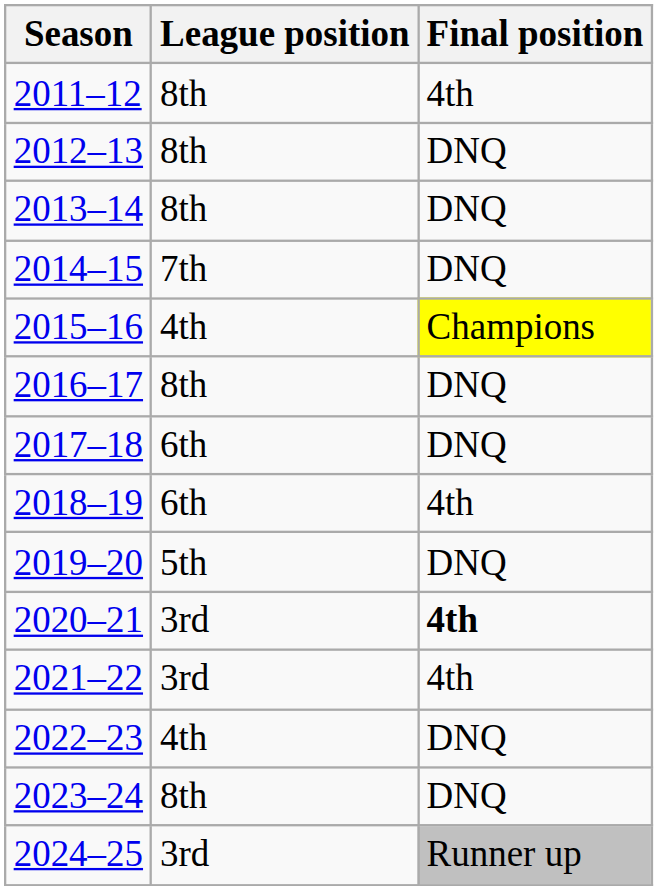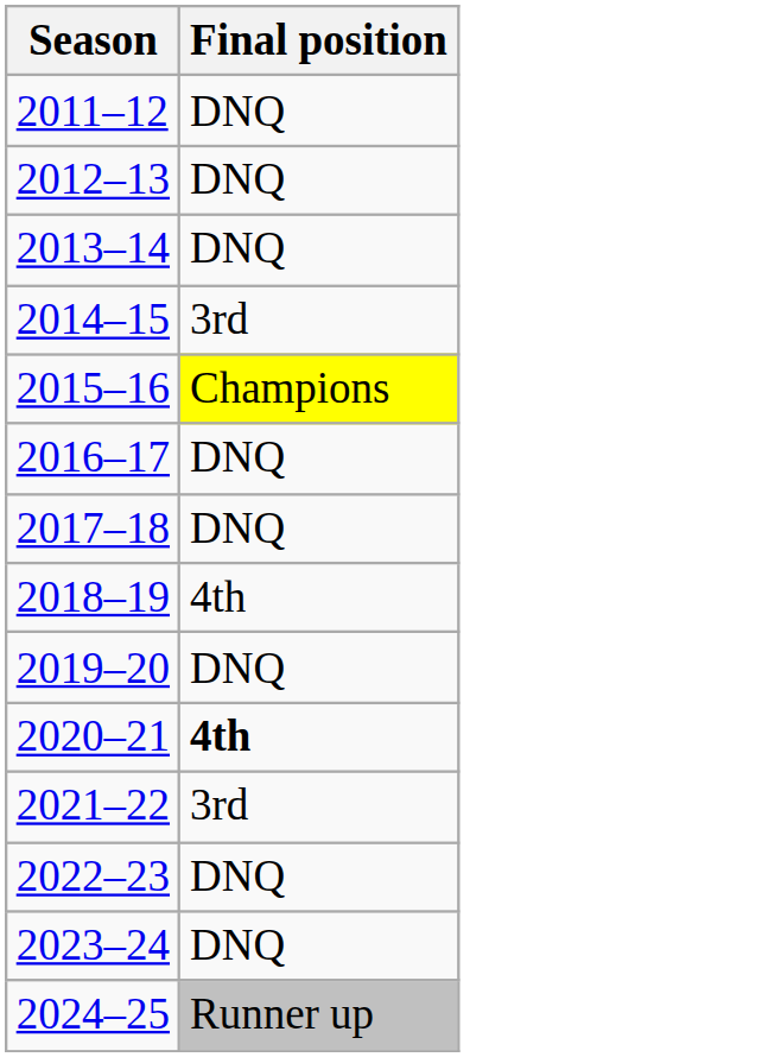 <table class="wikitable">
 <tr style="text-align:center;"|>
 <th>Season</th>
-<th>League position</th>
 <th>Final position</th>
 </tr>
 <tr>
 <td><a href='#'>2011–12</a></td>
-<td>8th</td>
-<td>4th</td>
+<td>DNQ</td>
 </tr>
 <tr>
 <td><a href='#'>2012–13</a></td>
-<td>8th</td>
 <td>DNQ</td>
 </tr>
 <tr>
 <td><a href='#'>2013–14</a></td>
-<td>8th</td>
 <td>DNQ</td>
 </tr>
 <tr>
 <td><a href='#'>2014–15</a></td>
-<td>7th</td>
-<td>DNQ</td>
+<td>3rd</td>
 </tr>
 <tr>
 <td><a href='#'>2015–16</a></td>
-<td>4th</td>
 <td style="background: yellow;">Champions</td>
 </tr>
 <tr>
 <td><a href='#'>2016–17</a></td>
-<td>8th</td>
 <td>DNQ</td>
 </tr>
 <tr>
 <td><a href='#'>2017–18</a></td>
-<td>6th</td>
 <td>DNQ</td>
 </tr>
 <tr>
 <td><a href='#'>2018–19</a></td>
-<td>6th</td>
 <td>4th</td>
 </tr>
 <tr>
 <td><a href='#'>2019–20</a></td>
-<td>5th</td>
 <td>DNQ</td>
 </tr>
 <tr>
 <td><a href='#'>2020–21</a></td>
-<td>3rd</td>
 <td><strong>4th</strong></td>
 </tr>
 <tr>
 <td><a href='#'>2021–22</a></td>
 <td>3rd</td>
-<td>4th</td>
 </tr>
 <tr>
 <td><a href='#'>2022–23</a></td>
-<td>4th</td>
 <td>DNQ</td>
 </tr>
 <tr>
 <td><a href='#'>2023–24</a></td>
-<td>8th</td>
 <td>DNQ</td>
 </tr>
 <tr>
 <td><a href='#'>2024–25</a></td>
-<td>3rd</td>
 <td style="background: silver;">Runner up</td>
 </tr>
 </table>
